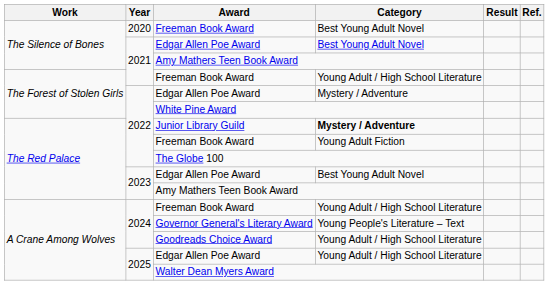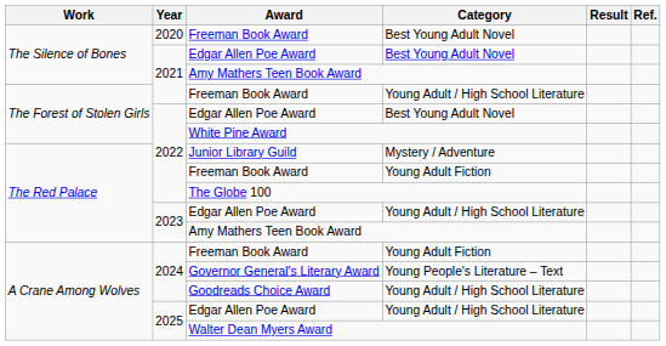 <table class="wikitable">
 <tr>
 <th>Work</th>
 <th>Year</th>
 <th>Award</th>
 <th>Category</th>
 <th>Result</th>
 <th>Ref.</th>
 </tr>
 <tr>
 <td rowspan="3"><em>The Silence of Bones</em></td>
 <td>2020</td>
 <td><a href='#'>Freeman Book Award</a></td>
 <td>Best Young Adult Novel</td>
 <td></td>
 <td></td>
 </tr>
 <tr>
 <td rowspan="3">2021</td>
 <td><a href='#'>Edgar Allen Poe Award</a></td>
 <td><a href='#'>Best Young Adult Novel</a></td>
 <td></td>
 <td></td>
 </tr>
 <tr>
 <td colspan="2"><a href='#'>Amy Mathers Teen Book Award</a></td>
 <td></td>
 <td></td>
 </tr>
 <tr>
 <td rowspan="3"><em>The Forest of Stolen Girls</em></td>
 <td>Freeman Book Award</td>
 <td>Young Adult / High School Literature</td>
 <td></td>
 <td></td>
 </tr>
 <tr>
 <td rowspan="5">2022</td>
 <td>Edgar Allen Poe Award</td>
-<td>Mystery / Adventure</td>
+<td>Best Young Adult Novel</td>
 <td></td>
 <td></td>
 </tr>
 <tr>
 <td colspan="2"><a href='#'>White Pine Award</a></td>
 <td></td>
 <td></td>
 </tr>
 <tr>
 <td rowspan="5"><em><a href='#'>The Red Palace</a></em></td>
 <td><a href='#'>Junior Library Guild</a></td>
-<td><strong>Mystery / Adventure</strong></td>
+<td>Mystery / Adventure</td>
 <td></td>
 <td></td>
 </tr>
 <tr>
 <td>Freeman Book Award</td>
 <td>Young Adult Fiction</td>
 <td></td>
 <td></td>
 </tr>
 <tr>
 <td colspan="2"><a href='#'>The Globe</a> 100</td>
 <td></td>
 <td></td>
 </tr>
 <tr>
 <td rowspan="2">2023</td>
 <td>Edgar Allen Poe Award</td>
-<td>Best Young Adult Novel</td>
+<td>Young Adult / High School Literature</td>
 <td></td>
 <td></td>
 </tr>
 <tr>
 <td colspan="2">Amy Mathers Teen Book Award</td>
 <td></td>
 <td></td>
 </tr>
 <tr>
 <td rowspan="5"><em>A Crane Among Wolves</em></td>
 <td rowspan="3">2024</td>
 <td>Freeman Book Award</td>
-<td>Young Adult / High School Literature</td>
+<td>Young Adult Fiction</td>
 <td></td>
 <td></td>
 </tr>
 <tr>
 <td><a href='#'>Governor General's Literary Award</a></td>
 <td>Young People's Literature – Text</td>
 <td></td>
 <td></td>
 </tr>
 <tr>
 <td><a href='#'>Goodreads Choice Award</a></td>
 <td>Young Adult / High School Literature</td>
 <td></td>
 <td></td>
 </tr>
 <tr>
 <td rowspan="2">2025</td>
 <td>Edgar Allen Poe Award</td>
 <td>Young Adult / High School Literature</td>
 <td></td>
 <td></td>
 </tr>
 <tr>
 <td colspan="2"><a href='#'>Walter Dean Myers Award</a></td>
 <td></td>
 <td></td>
 </tr>
 </table>
